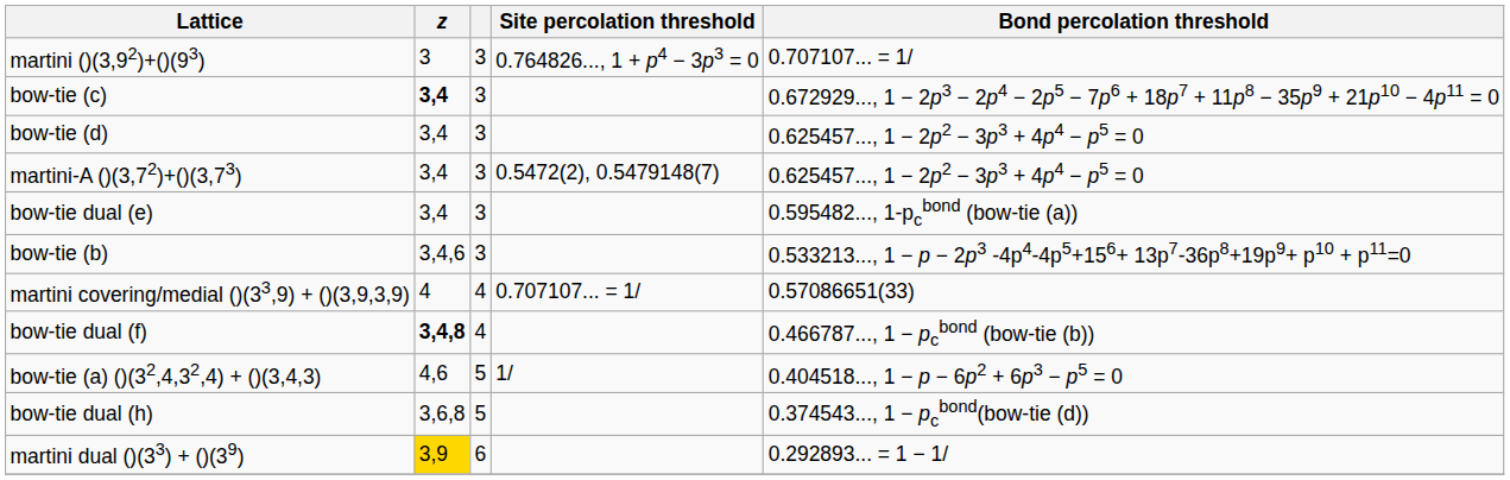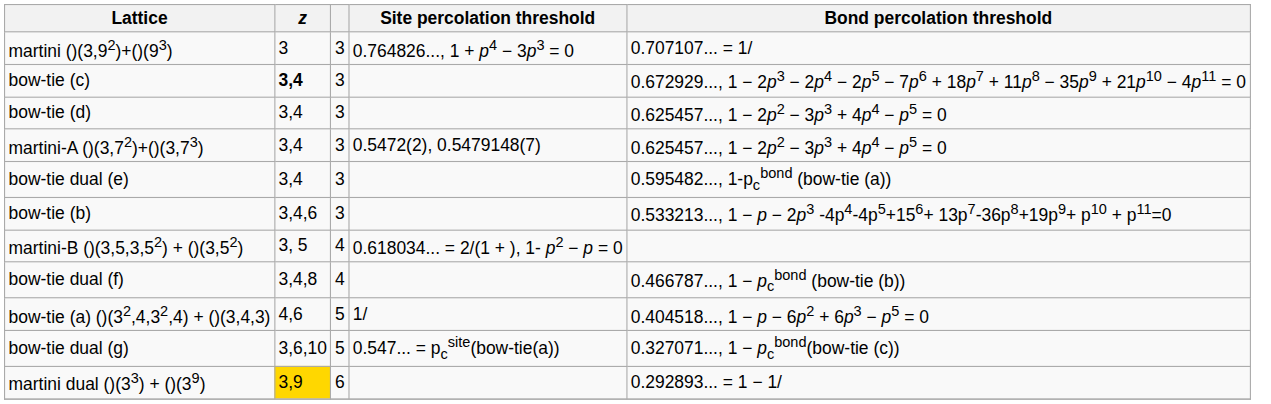 <table class="wikitable">
 <tr>
 <th>Lattice</th>
 <th><em>z</em></th>
 <th></th>
 <th>Site percolation threshold</th>
 <th>Bond percolation threshold</th>
 </tr>
 <tr>
 <td>martini ()(3,9<sup>2</sup>)+()(9<sup>3</sup>)</td>
 <td>3</td>
 <td>3</td>
 <td>0.764826..., 1 + <em>p</em><sup>4</sup> − 3<em>p</em><sup>3</sup> = 0</td>
 <td>0.707107... = 1/</td>
 </tr>
 <tr>
 <td>bow-tie (c)</td>
 <td><strong>3,4</strong></td>
 <td>3 </td>
 <td></td>
 <td>0.672929..., 1 − 2<em>p</em><sup>3</sup> − 2<em>p</em><sup>4</sup> − 2<em>p</em><sup>5</sup> − 7<em>p</em><sup>6</sup> + 18<em>p</em><sup>7</sup> + 11<em>p</em><sup>8</sup> − 35<em>p</em><sup>9</sup> + 21<em>p</em><sup>10</sup> − 4<em>p</em><sup>11</sup> = 0</td>
 </tr>
 <tr>
 <td>bow-tie (d)</td>
 <td>3,4</td>
 <td>3 </td>
 <td></td>
 <td>0.625457..., 1 − 2<em>p</em><sup>2</sup> − 3<em>p</em><sup>3</sup> + 4<em>p</em><sup>4</sup> − <em>p</em><sup>5</sup> = 0</td>
 </tr>
 <tr>
 <td>martini-A ()(3,7<sup>2</sup>)+()(3,7<sup>3</sup>)</td>
 <td>3,4</td>
 <td>3 </td>
 <td>0.5472(2), 0.5479148(7)</td>
 <td>0.625457..., 1 − 2<em>p</em><sup>2</sup> − 3<em>p</em><sup>3</sup> + 4<em>p</em><sup>4</sup> − <em>p</em><sup>5</sup> = 0</td>
 </tr>
 <tr>
 <td>bow-tie dual (e)</td>
 <td>3,4</td>
 <td>3 </td>
 <td></td>
 <td>0.595482..., 1-p<sub>c</sub><sup>bond</sup> (bow-tie (a))</td>
 </tr>
 <tr>
 <td>bow-tie (b)</td>
 <td>3,4,6</td>
 <td>3 </td>
 <td></td>
 <td>0.533213..., 1 − <em>p</em> − 2<em>p</em><sup>3</sup> -4p<sup>4</sup>-4p<sup>5</sup>+15<sup>6</sup>+ 13p<sup>7</sup>-36p<sup>8</sup>+19p<sup>9</sup>+ p<sup>10</sup> + p<sup>11</sup>=0</td>
 </tr>
 <tr>
-<td>martini covering/medial ()(3<sup>3</sup>,9) + ()(3,9,3,9)</td>
+<td>martini-B ()(3,5,3,5<sup>2</sup>) + ()(3,5<sup>2</sup>)</td>
+<td>3, 5</td>
 <td>4</td>
-<td>4</td>
-<td>0.707107... = 1/</td>
-<td>0.57086651(33)</td>
+<td>0.618034... = 2/(1 + ), 1- <em>p</em><sup>2</sup> − <em>p</em> = 0</td>
+<td></td>
 </tr>
 <tr>
 <td>bow-tie dual  (f)</td>
-<td><strong>3,4,8</strong></td>
+<td>3,4,8</td>
 <td>4 </td>
 <td></td>
 <td>0.466787..., 1 − <em>p</em><sub>c</sub><sup>bond</sup> (bow-tie (b))</td>
 </tr>
 <tr>
 <td>bow-tie (a) ()(3<sup>2</sup>,4,3<sup>2</sup>,4) + ()(3,4,3)</td>
 <td>4,6</td>
 <td>5</td>
 <td>1/</td>
 <td>0.404518..., 1 − <em>p</em> − 6<em>p</em><sup>2</sup> + 6<em>p</em><sup>3</sup> − <em>p</em><sup>5</sup> = 0</td>
 </tr>
 <tr>
-<td>bow-tie dual (h)</td>
-<td>3,6,8</td>
-<td>5</td>
-<td></td>
-<td>0.374543..., 1 − <em>p</em><sub>c</sub><sup>bond</sup>(bow-tie (d))</td>
+<td>bow-tie dual (g)</td>
+<td>3,6,10</td>
+<td>5 </td>
+<td>0.547... = p<sub>c</sub><sup>site</sup>(bow-tie(a))</td>
+<td>0.327071..., 1 − <em>p</em><sub>c</sub><sup>bond</sup>(bow-tie (c))</td>
 </tr>
 <tr>
 <td>martini dual ()(3<sup>3</sup>) + ()(3<sup>9</sup>)</td>
 <td style="background: gold;">3,9</td>
 <td>6</td>
 <td></td>
 <td>0.292893... =  1 − 1/</td>
 </tr>
 <tr>
 </tr>
 </table>
